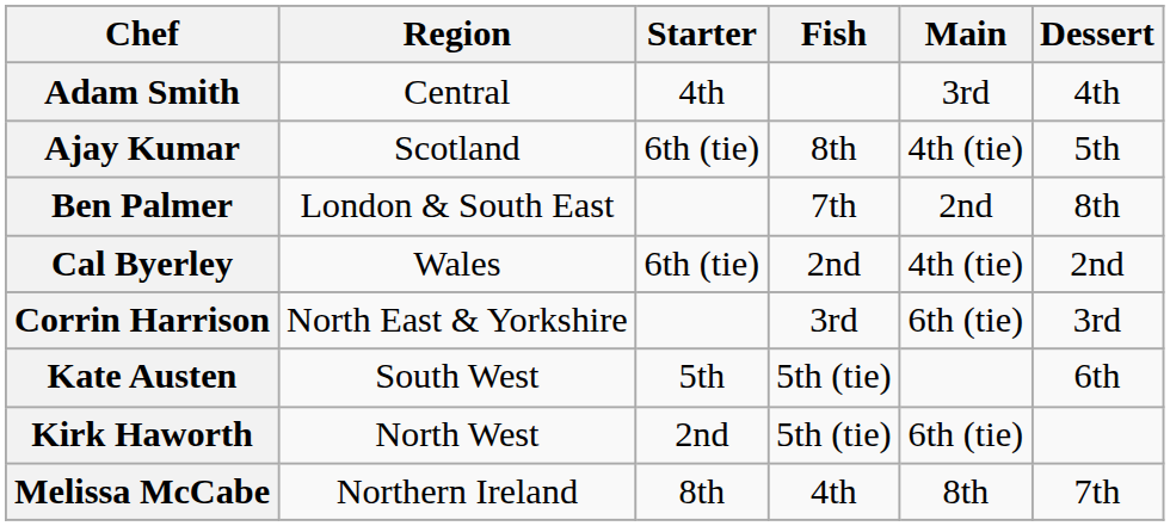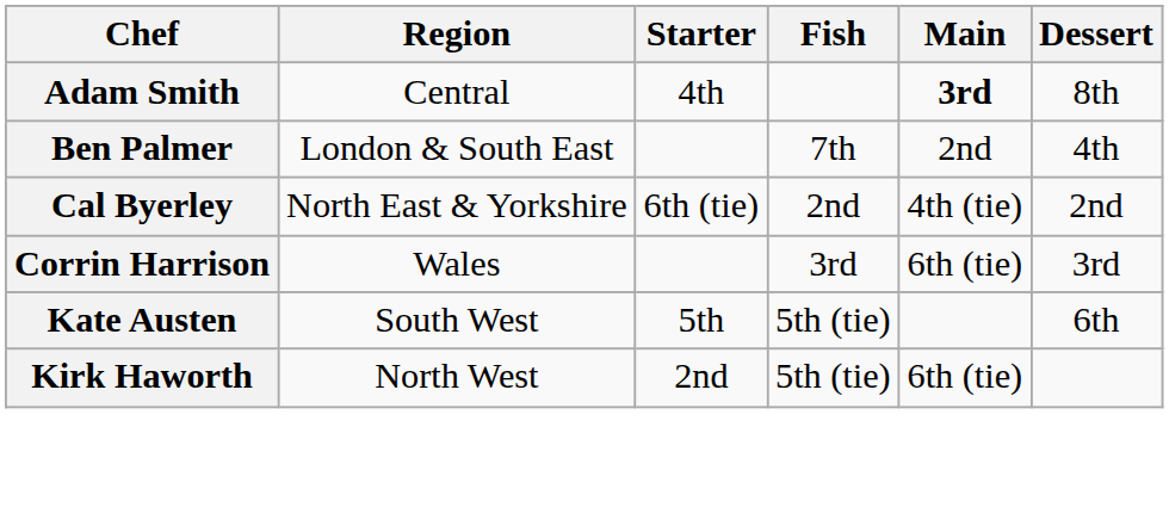 <table class="wikitable sortable" style="text-align:center;">
 <tr>
 <th scope="col">Chef</th>
 <th scope="col">Region</th>
 <th scope="col">Starter</th>
 <th scope="col">Fish</th>
 <th scope="col">Main</th>
 <th scope="col">Dessert</th>
 </tr>
 <tr>
 <th scope="row">Adam Smith</th>
 <td>Central</td>
 <td>4th</td>
 <td></td>
-<td>3rd</td>
-<td>4th</td>
-</tr>
-<tr>
-<th scope="row">Ajay Kumar</th>
-<td>Scotland</td>
-<td>6th (tie)</td>
+<td><strong>3rd</strong></td>
 <td>8th</td>
-<td>4th (tie)</td>
-<td>5th</td>
 </tr>
 <tr>
 <th scope="row">Ben Palmer</th>
 <td>London & South East</td>
 <td></td>
 <td>7th</td>
 <td>2nd</td>
-<td>8th</td>
+<td>4th</td>
 </tr>
 <tr>
 <th scope="row">Cal Byerley</th>
-<td>Wales</td>
+<td>North East & Yorkshire</td>
 <td>6th (tie)</td>
 <td>2nd</td>
 <td>4th (tie)</td>
 <td>2nd</td>
 </tr>
 <tr>
 <th scope="row">Corrin Harrison</th>
-<td>North East & Yorkshire</td>
+<td>Wales</td>
 <td></td>
 <td>3rd</td>
 <td>6th (tie)</td>
 <td>3rd</td>
 </tr>
 <tr>
 <th scope="row">Kate Austen</th>
 <td>South West</td>
 <td>5th</td>
 <td>5th (tie)</td>
 <td></td>
 <td>6th</td>
 </tr>
 <tr>
 <th scope="row">Kirk Haworth</th>
 <td>North West</td>
 <td>2nd</td>
 <td>5th (tie)</td>
 <td>6th (tie)</td>
 <td></td>
 </tr>
-<tr>
-<th scope="row">Melissa McCabe</th>
-<td>Northern Ireland</td>
-<td>8th</td>
-<td>4th</td>
-<td>8th</td>
-<td>7th</td>
-</tr>
 </table>
